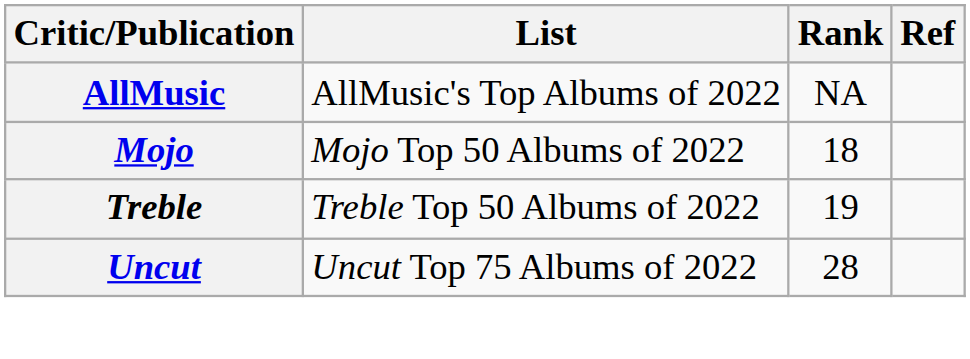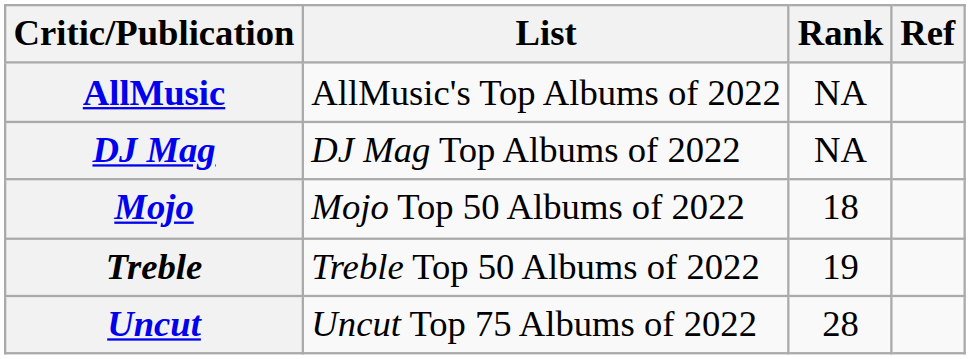 <table class="wikitable plainrowheaders">
 <tr>
 <th>Critic/Publication</th>
 <th>List</th>
 <th>Rank</th>
 <th>Ref</th>
 </tr>
 <tr>
 <th scope="row"><a href='#'>AllMusic</a></th>
 <td>AllMusic's Top Albums of 2022</td>
+<td style="text-align:center;">NA</td>
+<td style="text-align:center;"></td>
+</tr>
+<tr>
+<th scope="row"><em><a href='#'>DJ Mag</a></em></th>
+<td><em>DJ Mag</em> Top Albums of 2022</td>
 <td style="text-align:center;">NA</td>
 <td style="text-align:center;"></td>
 </tr>
 <tr>
 <th scope="row"><em><a href='#'>Mojo</a></em></th>
 <td><em>Mojo</em> Top 50 Albums of 2022</td>
 <td style="text-align:center;">18</td>
 <td style="text-align:center;"></td>
 </tr>
 <tr>
 <th scope="row"><em>Treble</em></th>
 <td><em>Treble</em> Top 50 Albums of 2022</td>
 <td style="text-align:center;">19</td>
 <td style="text-align:center;"></td>
 </tr>
 <tr>
 <th scope="row"><em><a href='#'>Uncut</a></em></th>
 <td><em>Uncut</em> Top 75 Albums of 2022</td>
 <td style="text-align:center;">28</td>
 <td style="text-align:center;"></td>
 </tr>
 </table>
